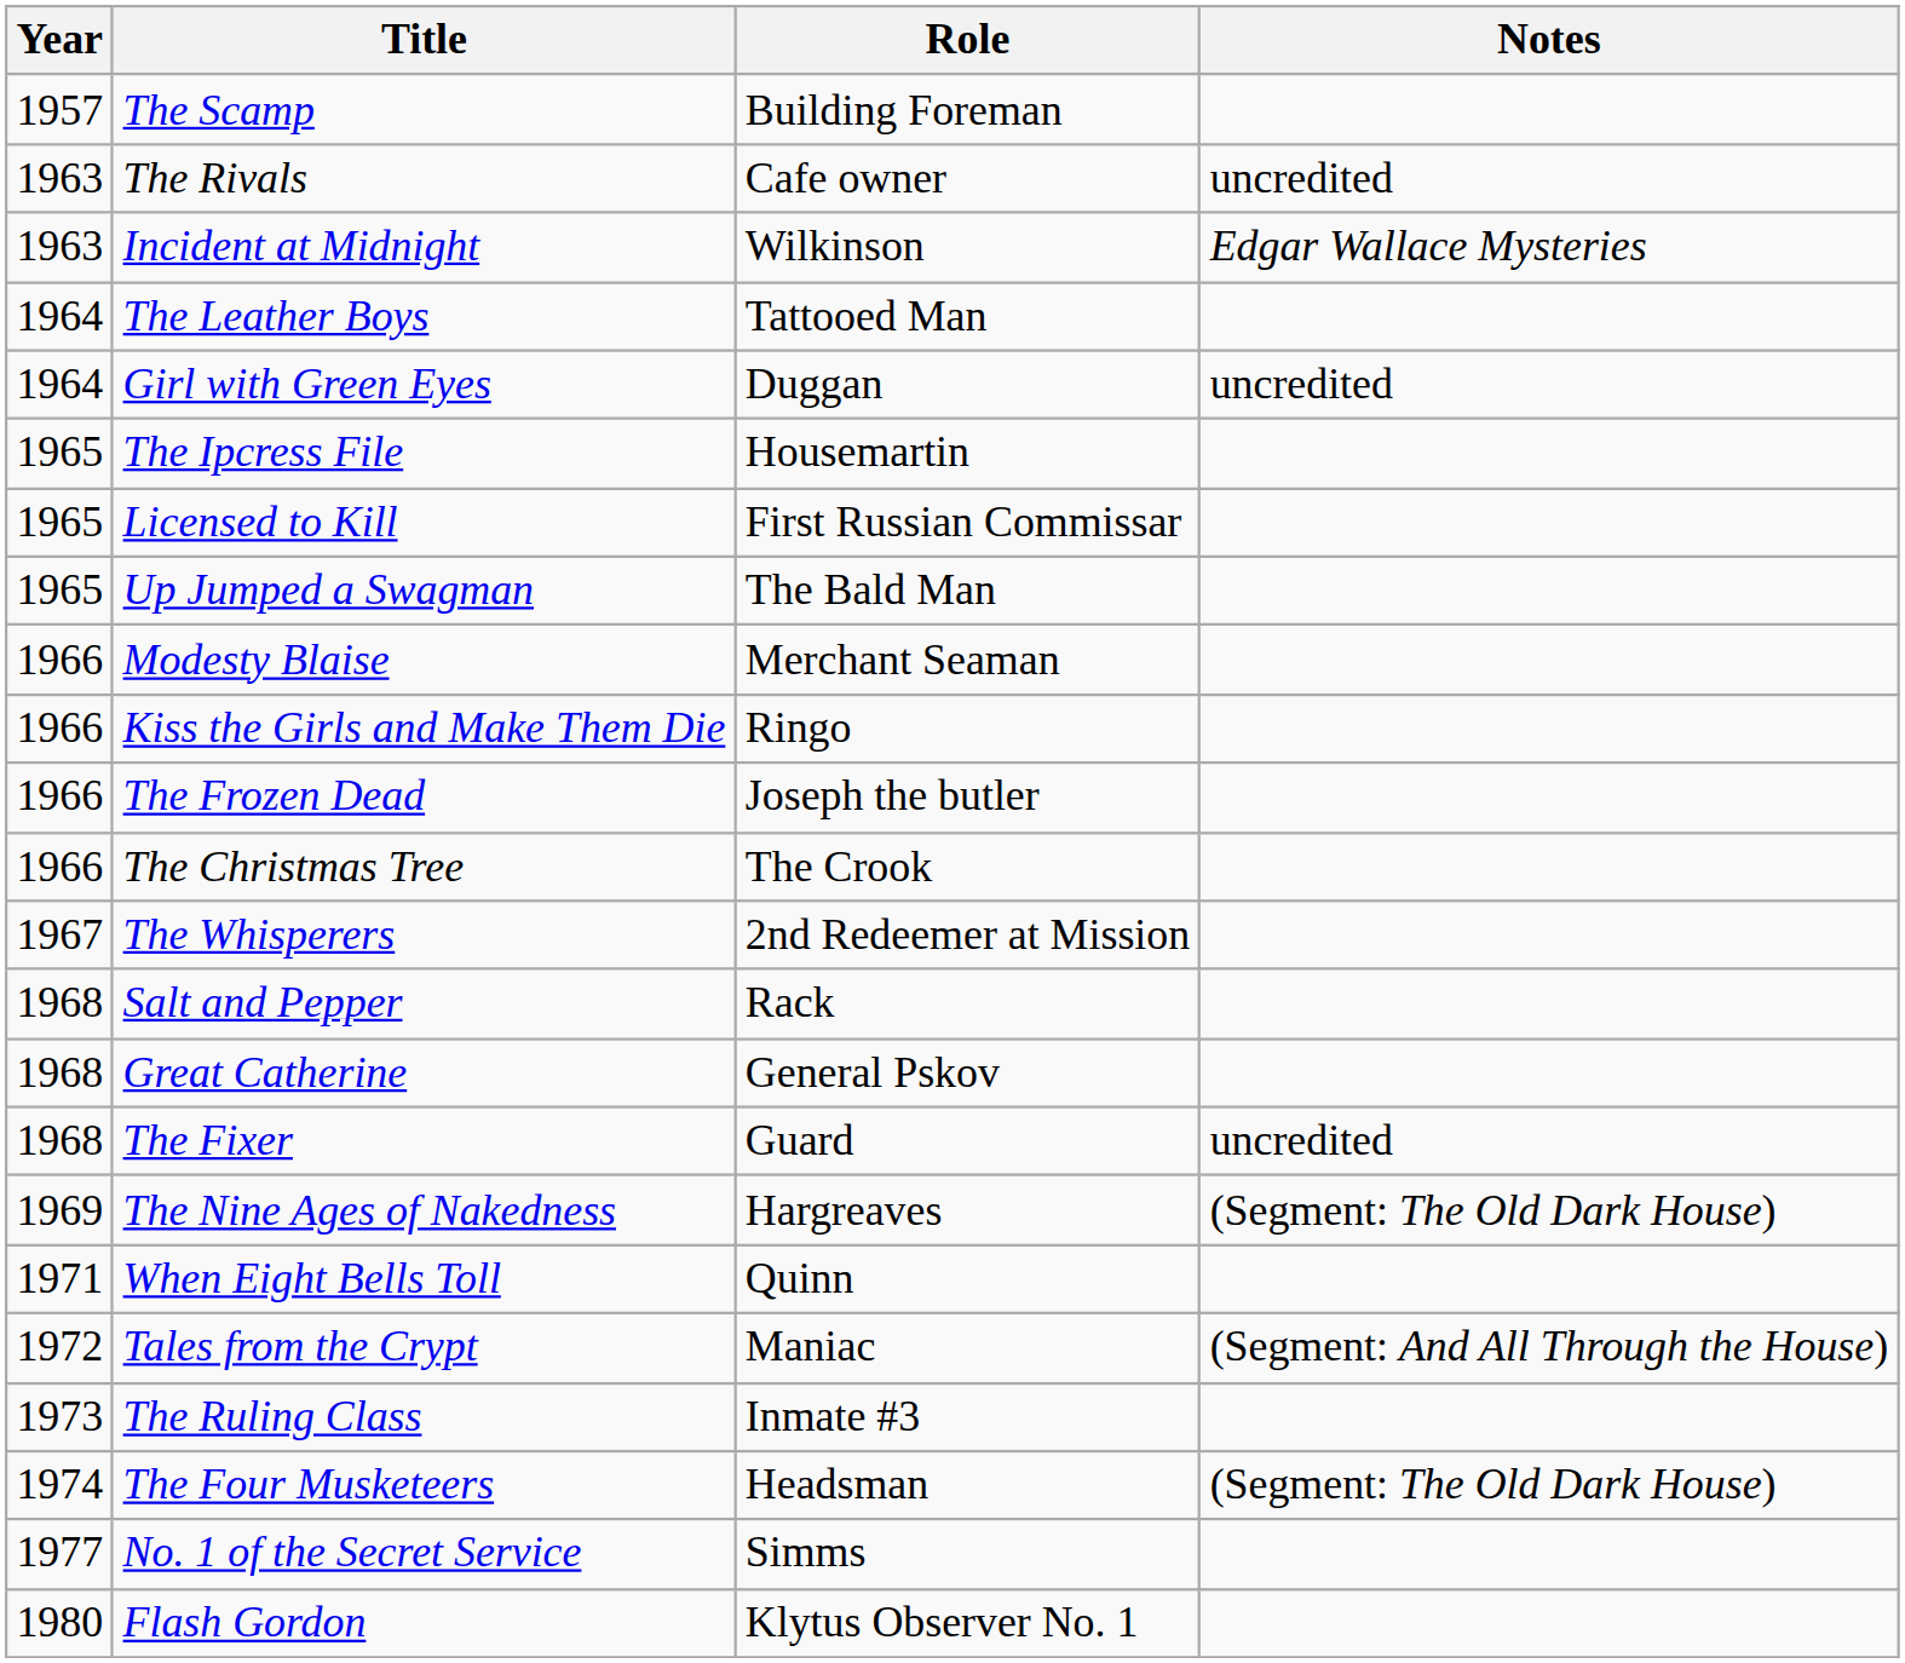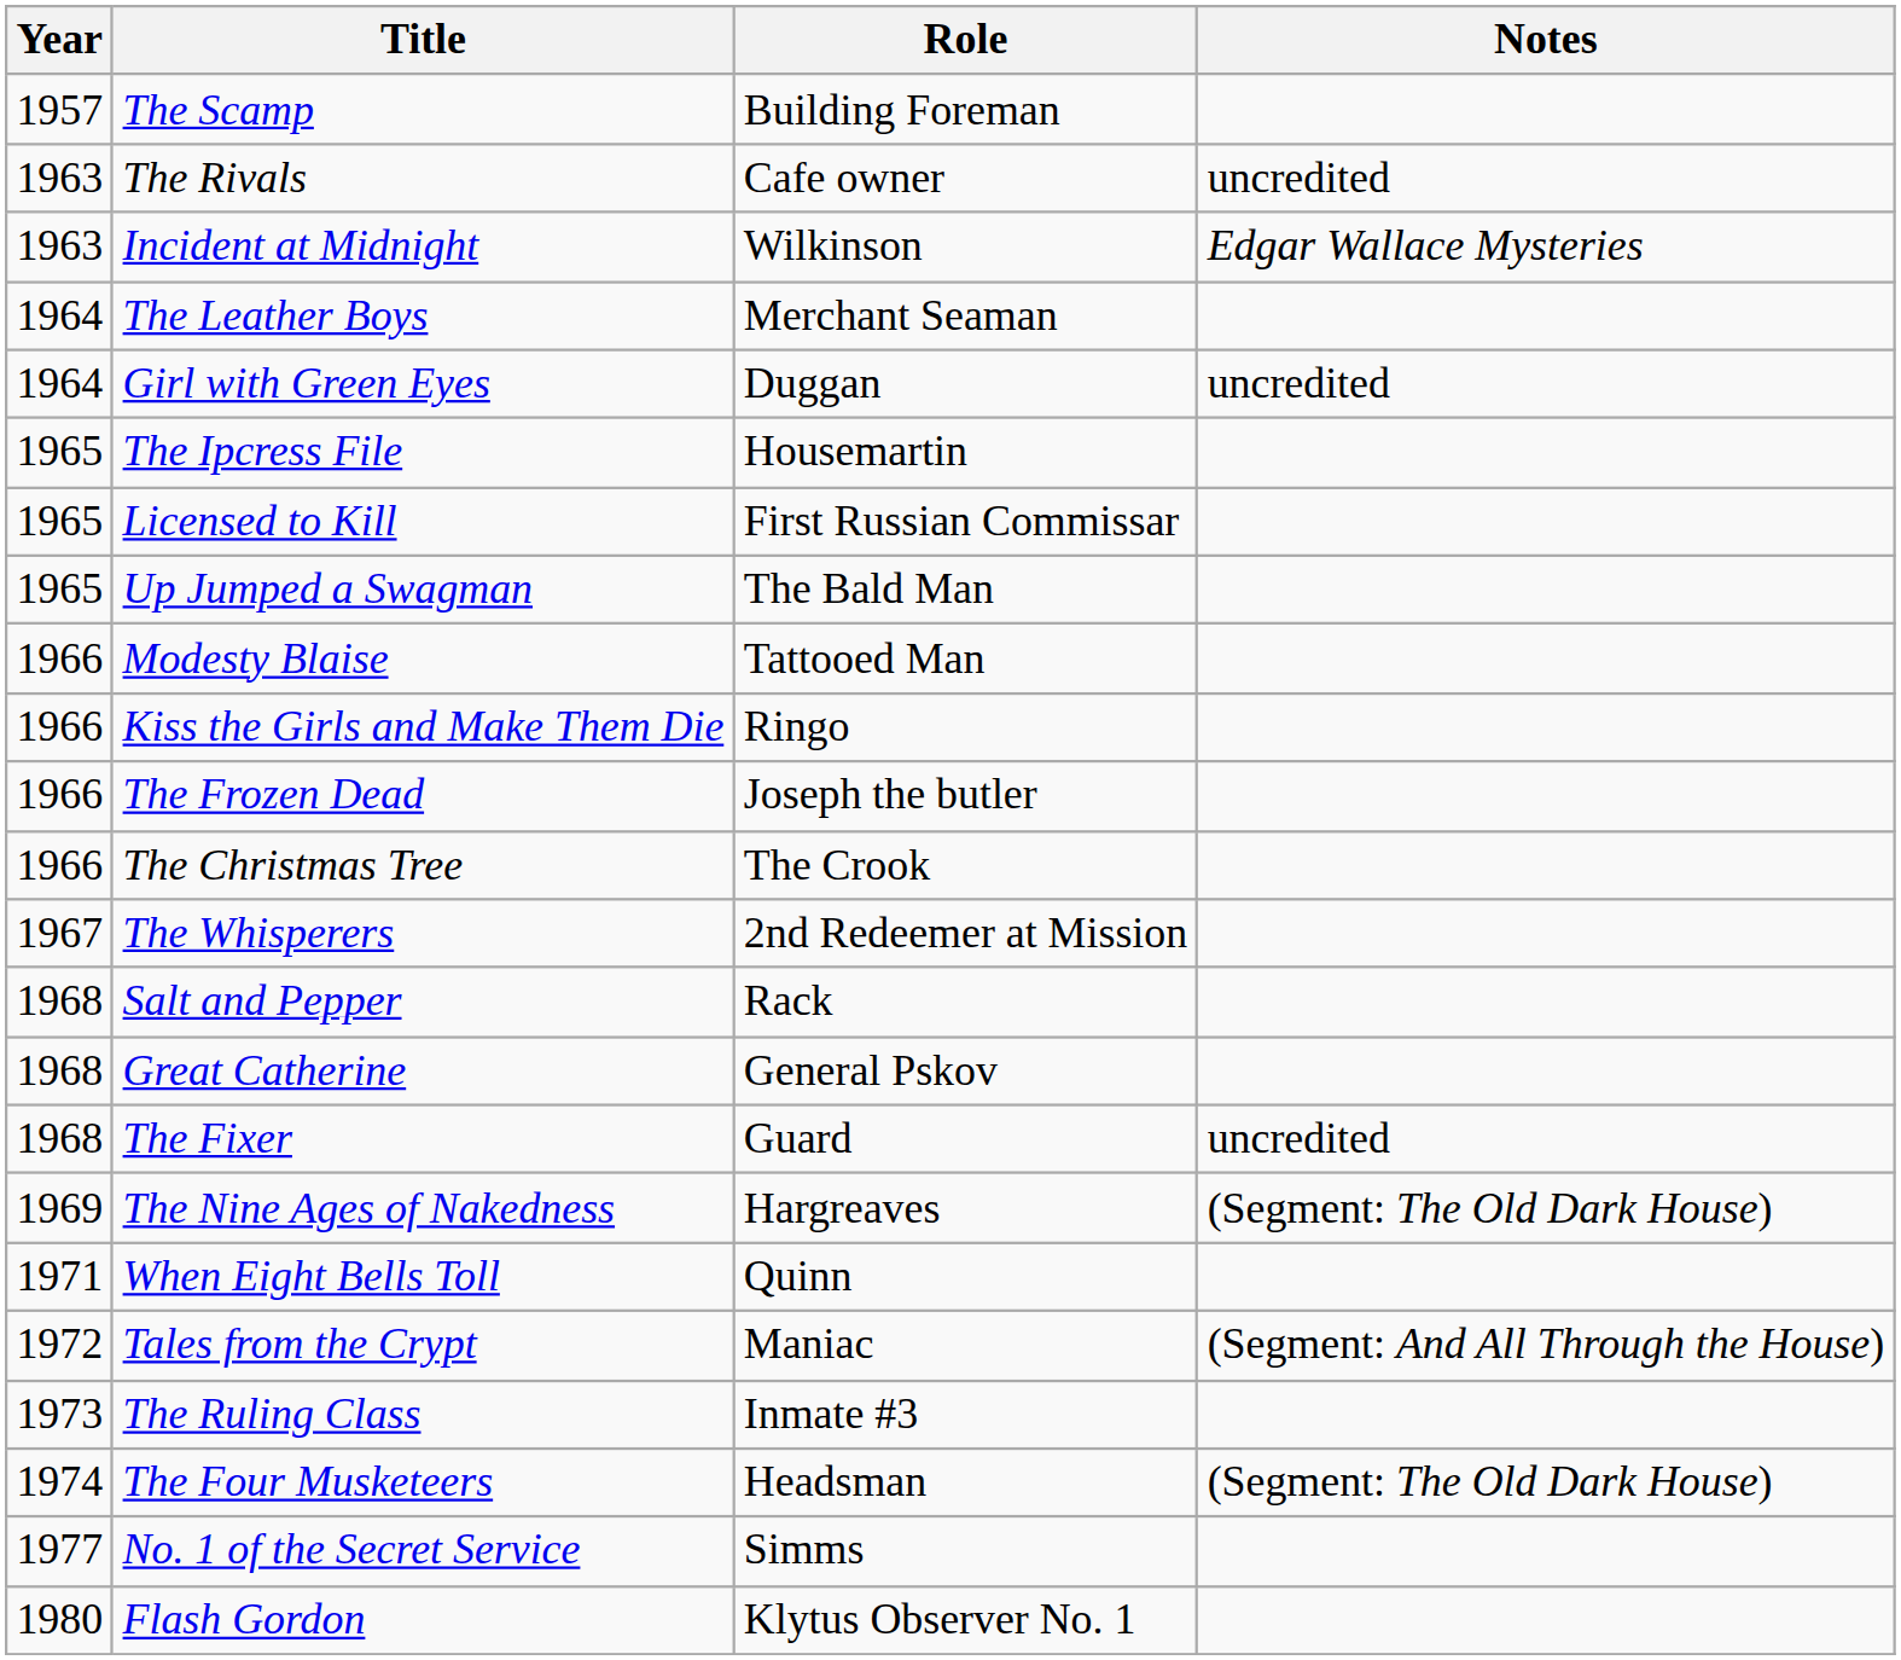 <table class="wikitable">
 <tr>
 <th>Year</th>
 <th>Title</th>
 <th>Role</th>
 <th>Notes</th>
 </tr>
 <tr>
 <td>1957</td>
 <td><em><a href='#'>The Scamp</a></em></td>
 <td>Building Foreman</td>
 <td></td>
 </tr>
 <tr>
 <td>1963</td>
 <td><em>The Rivals</em></td>
 <td>Cafe owner</td>
 <td>uncredited</td>
 </tr>
 <tr>
 <td>1963</td>
 <td><em><a href='#'>Incident at Midnight</a></em></td>
 <td>Wilkinson</td>
 <td><em>Edgar Wallace Mysteries</em></td>
 </tr>
 <tr>
 <td>1964</td>
 <td><em><a href='#'>The Leather Boys</a></em></td>
-<td>Tattooed Man</td>
+<td>Merchant Seaman</td>
 <td></td>
 </tr>
 <tr>
 <td>1964</td>
 <td><em><a href='#'>Girl with Green Eyes</a></em></td>
 <td>Duggan</td>
 <td>uncredited</td>
 </tr>
 <tr>
 <td>1965</td>
 <td><em><a href='#'>The Ipcress File</a></em></td>
 <td>Housemartin</td>
 <td></td>
 </tr>
 <tr>
 <td>1965</td>
 <td><em><a href='#'>Licensed to Kill</a></em></td>
 <td>First Russian Commissar</td>
 <td></td>
 </tr>
 <tr>
 <td>1965</td>
 <td><em><a href='#'>Up Jumped a Swagman</a></em></td>
 <td>The Bald Man</td>
 <td></td>
 </tr>
 <tr>
 <td>1966</td>
 <td><em><a href='#'>Modesty Blaise</a></em></td>
-<td>Merchant Seaman</td>
+<td>Tattooed Man</td>
 <td></td>
 </tr>
 <tr>
 <td>1966</td>
 <td><em><a href='#'>Kiss the Girls and Make Them Die</a></em></td>
 <td>Ringo</td>
 <td></td>
 </tr>
 <tr>
 <td>1966</td>
 <td><em><a href='#'>The Frozen Dead</a></em></td>
 <td>Joseph the butler</td>
 <td></td>
 </tr>
 <tr>
 <td>1966</td>
 <td><em>The Christmas Tree</em></td>
 <td>The Crook</td>
 <td></td>
 </tr>
 <tr>
 <td>1967</td>
 <td><em><a href='#'>The Whisperers</a></em></td>
 <td>2nd Redeemer at Mission</td>
 <td></td>
 </tr>
 <tr>
 <td>1968</td>
 <td><em><a href='#'>Salt and Pepper</a></em></td>
 <td>Rack</td>
 <td></td>
 </tr>
 <tr>
 <td>1968</td>
 <td><em><a href='#'>Great Catherine</a></em></td>
 <td>General Pskov</td>
 <td></td>
 </tr>
 <tr>
 <td>1968</td>
 <td><em><a href='#'>The Fixer</a></em></td>
 <td>Guard</td>
 <td>uncredited</td>
 </tr>
 <tr>
 <td>1969</td>
 <td><em><a href='#'>The Nine Ages of Nakedness</a></em></td>
 <td>Hargreaves</td>
 <td>(Segment: <em>The Old Dark House</em>)</td>
 </tr>
 <tr>
 <td>1971</td>
 <td><em><a href='#'>When Eight Bells Toll</a></em></td>
 <td>Quinn</td>
 <td></td>
 </tr>
 <tr>
 <td>1972</td>
 <td><em><a href='#'>Tales from the Crypt</a></em></td>
 <td>Maniac</td>
 <td>(Segment: <em>And All Through the House</em>)</td>
 </tr>
 <tr>
 <td>1973</td>
 <td><em><a href='#'>The Ruling Class</a></em></td>
 <td>Inmate #3</td>
 <td></td>
 </tr>
 <tr>
 <td>1974</td>
 <td><em><a href='#'>The Four Musketeers</a></em></td>
 <td>Headsman</td>
 <td>(Segment: <em>The Old Dark House</em>)</td>
 </tr>
 <tr>
 <td>1977</td>
 <td><em><a href='#'>No. 1 of the Secret Service</a></em></td>
 <td>Simms</td>
 <td></td>
 </tr>
 <tr>
 <td>1980</td>
 <td><em><a href='#'>Flash Gordon</a></em></td>
 <td>Klytus Observer No. 1</td>
 <td></td>
 </tr>
 </table>
